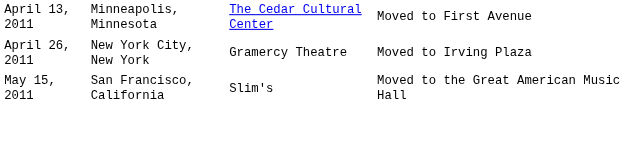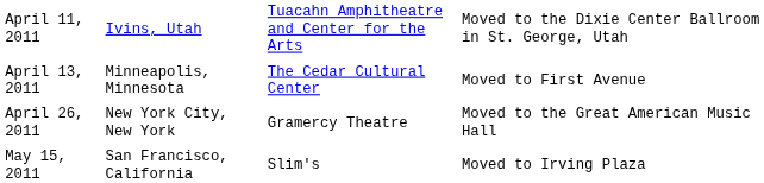 <table cellpadding="2" style="border:0 solid darkgrey; font-size:90%">
 <tr>
 <th style="width:150px;"></th>
 <th style="width:200px;"></th>
 <th style="width:275px;"></th>
 <th style="width:625px;"></th>
 </tr>
 <tr border="0">
+</tr>
+<tr>
+<td>April 11, 2011</td>
+<td><a href='#'>Ivins, Utah</a></td>
+<td><a href='#'>Tuacahn Amphitheatre and Center for the Arts</a></td>
+<td>Moved to the Dixie Center Ballroom in St. George, Utah</td>
 </tr>
 <tr>
 <td>April 13, 2011</td>
 <td>Minneapolis, Minnesota</td>
 <td><a href='#'>The Cedar Cultural Center</a></td>
 <td>Moved to First Avenue</td>
 </tr>
 <tr>
 <td>April 26, 2011</td>
 <td>New York City, New York</td>
 <td>Gramercy Theatre</td>
-<td>Moved to Irving Plaza</td>
+<td>Moved to the Great American Music Hall</td>
 </tr>
 <tr>
 <td>May 15, 2011</td>
 <td>San Francisco, California</td>
 <td>Slim's</td>
-<td>Moved to the Great American Music Hall</td>
+<td>Moved to Irving Plaza</td>
 </tr>
 <tr>
 </tr>
 </table>
